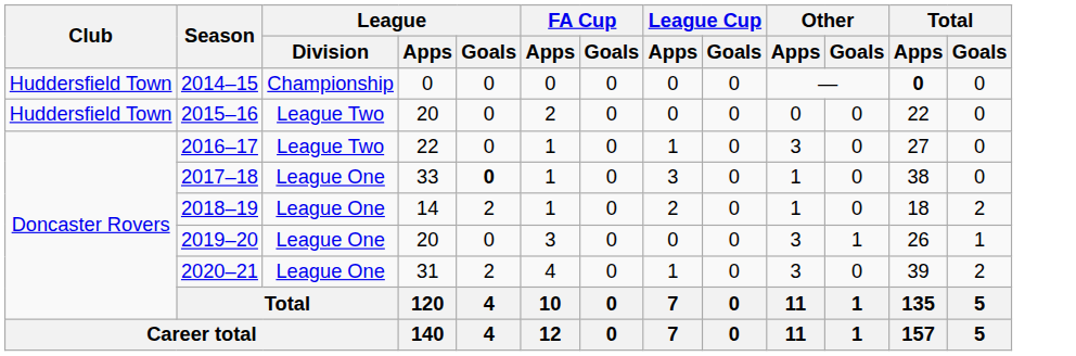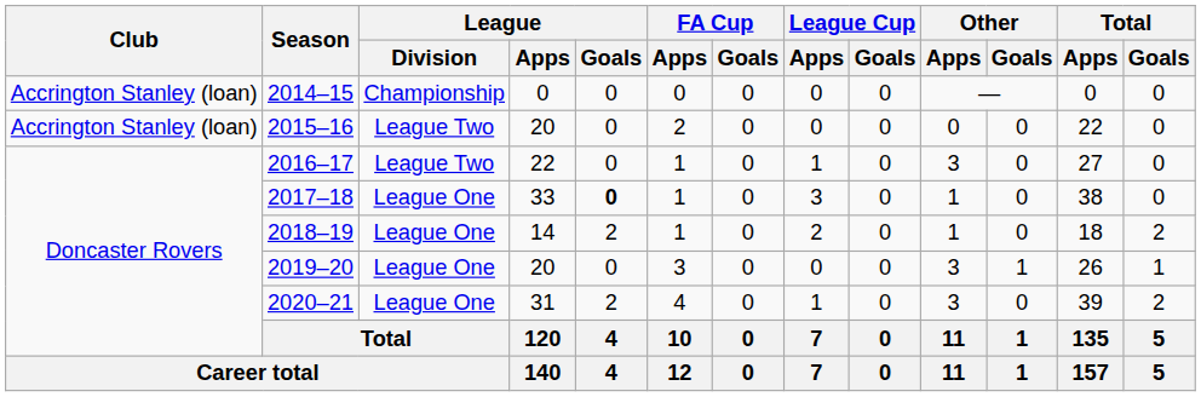 <table class="wikitable" style="text-align: center">
 <tr>
 <th rowspan=2>Club</th>
 <th rowspan=2>Season</th>
 <th colspan=3>League</th>
 <th colspan=2><a href='#'>FA Cup</a></th>
 <th colspan=2><a href='#'>League Cup</a></th>
 <th colspan=2>Other</th>
 <th colspan=3>Total</th>
 </tr>
 <tr>
 <th>Division</th>
 <th>Apps</th>
 <th>Goals</th>
 <th>Apps</th>
 <th>Goals</th>
 <th>Apps</th>
 <th>Goals</th>
 <th>Apps</th>
 <th>Goals</th>
 <th>Apps</th>
 <th>Goals</th>
 </tr>
 <tr>
-<td><a href='#'>Huddersfield Town</a></td>
+<td><a href='#'>Accrington Stanley</a> (loan)</td>
 <td><a href='#'>2014–15</a></td>
 <td><a href='#'>Championship</a></td>
 <td>0</td>
 <td>0</td>
 <td>0</td>
 <td>0</td>
 <td>0</td>
 <td>0</td>
 <td colspan="2">—</td>
-<td><strong>0</strong></td>
+<td>0</td>
 <td>0</td>
 </tr>
 <tr>
-<td><a href='#'>Huddersfield Town</a></td>
+<td><a href='#'>Accrington Stanley</a> (loan)</td>
 <td><a href='#'>2015–16</a></td>
 <td><a href='#'>League Two</a></td>
 <td>20</td>
 <td>0</td>
 <td>2</td>
 <td>0</td>
 <td>0</td>
 <td>0</td>
 <td>0</td>
 <td>0</td>
 <td>22</td>
 <td>0</td>
 </tr>
 <tr>
 <td rowspan="6" valign="center"><a href='#'>Doncaster Rovers</a></td>
 <td><a href='#'>2016–17</a></td>
 <td><a href='#'>League Two</a></td>
 <td>22</td>
 <td>0</td>
 <td>1</td>
 <td>0</td>
 <td>1</td>
 <td>0</td>
 <td>3</td>
 <td>0</td>
 <td>27</td>
 <td>0</td>
 </tr>
 <tr>
 <td><a href='#'>2017–18</a></td>
 <td><a href='#'>League One</a></td>
 <td>33</td>
 <td><strong>0</strong></td>
 <td>1</td>
 <td>0</td>
 <td>3</td>
 <td>0</td>
 <td>1</td>
 <td>0</td>
 <td>38</td>
 <td>0</td>
 </tr>
 <tr>
 <td><a href='#'>2018–19</a></td>
 <td><a href='#'>League One</a></td>
 <td>14</td>
 <td>2</td>
 <td>1</td>
 <td>0</td>
 <td>2</td>
 <td>0</td>
 <td>1</td>
 <td>0</td>
 <td>18</td>
 <td>2</td>
 </tr>
 <tr>
 <td><a href='#'>2019–20</a></td>
 <td><a href='#'>League One</a></td>
 <td>20</td>
 <td>0</td>
 <td>3</td>
 <td>0</td>
 <td>0</td>
 <td>0</td>
 <td>3</td>
 <td>1</td>
 <td>26</td>
 <td>1</td>
 </tr>
 <tr>
 <td><a href='#'>2020–21</a></td>
 <td><a href='#'>League One</a></td>
 <td>31</td>
 <td>2</td>
 <td>4</td>
 <td>0</td>
 <td>1</td>
 <td>0</td>
 <td>3</td>
 <td>0</td>
 <td>39</td>
 <td>2</td>
 </tr>
 <tr>
 <th colspan=2>Total</th>
 <th>120</th>
 <th>4</th>
 <th>10</th>
 <th>0</th>
 <th>7</th>
 <th>0</th>
 <th>11</th>
 <th>1</th>
 <th>135</th>
 <th>5</th>
 </tr>
 <tr>
 <th colspan=3>Career total</th>
 <th>140</th>
 <th>4</th>
 <th>12</th>
 <th>0</th>
 <th>7</th>
 <th>0</th>
 <th>11</th>
 <th>1</th>
 <th>157</th>
 <th>5</th>
 </tr>
 </table>
